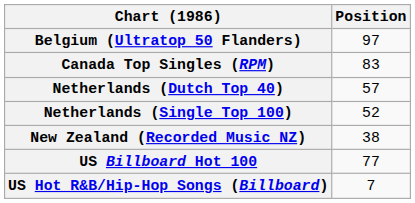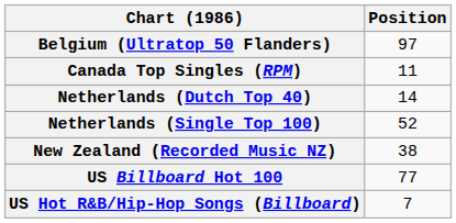 <table class="wikitable sortable plainrowheaders" style="text-align:center">
 <tr>
 <th>Chart (1986)</th>
 <th>Position</th>
 </tr>
 <tr>
 <th scope="row">Belgium (<a href='#'>Ultratop 50</a> Flanders)</th>
 <td>97</td>
 </tr>
 <tr>
 <th scope="row">Canada Top Singles (<em><a href='#'>RPM</a></em>)</th>
-<td>83</td>
+<td>11</td>
 </tr>
 <tr>
 <th scope="row">Netherlands (<a href='#'>Dutch Top 40</a>)</th>
-<td>57</td>
+<td>14</td>
 </tr>
 <tr>
 <th scope="row">Netherlands (<a href='#'>Single Top 100</a>)</th>
 <td>52</td>
 </tr>
 <tr>
 <th scope="row">New Zealand (<a href='#'>Recorded Music NZ</a>)</th>
 <td>38</td>
 </tr>
 <tr>
 <th scope="row">US <a href='#'><em>Billboard</em> Hot 100</a></th>
 <td>77</td>
 </tr>
 <tr>
 <th scope="row">US <a href='#'>Hot R&B/Hip-Hop Songs</a> (<em><a href='#'>Billboard</a></em>)</th>
 <td>7</td>
 </tr>
 </table>
